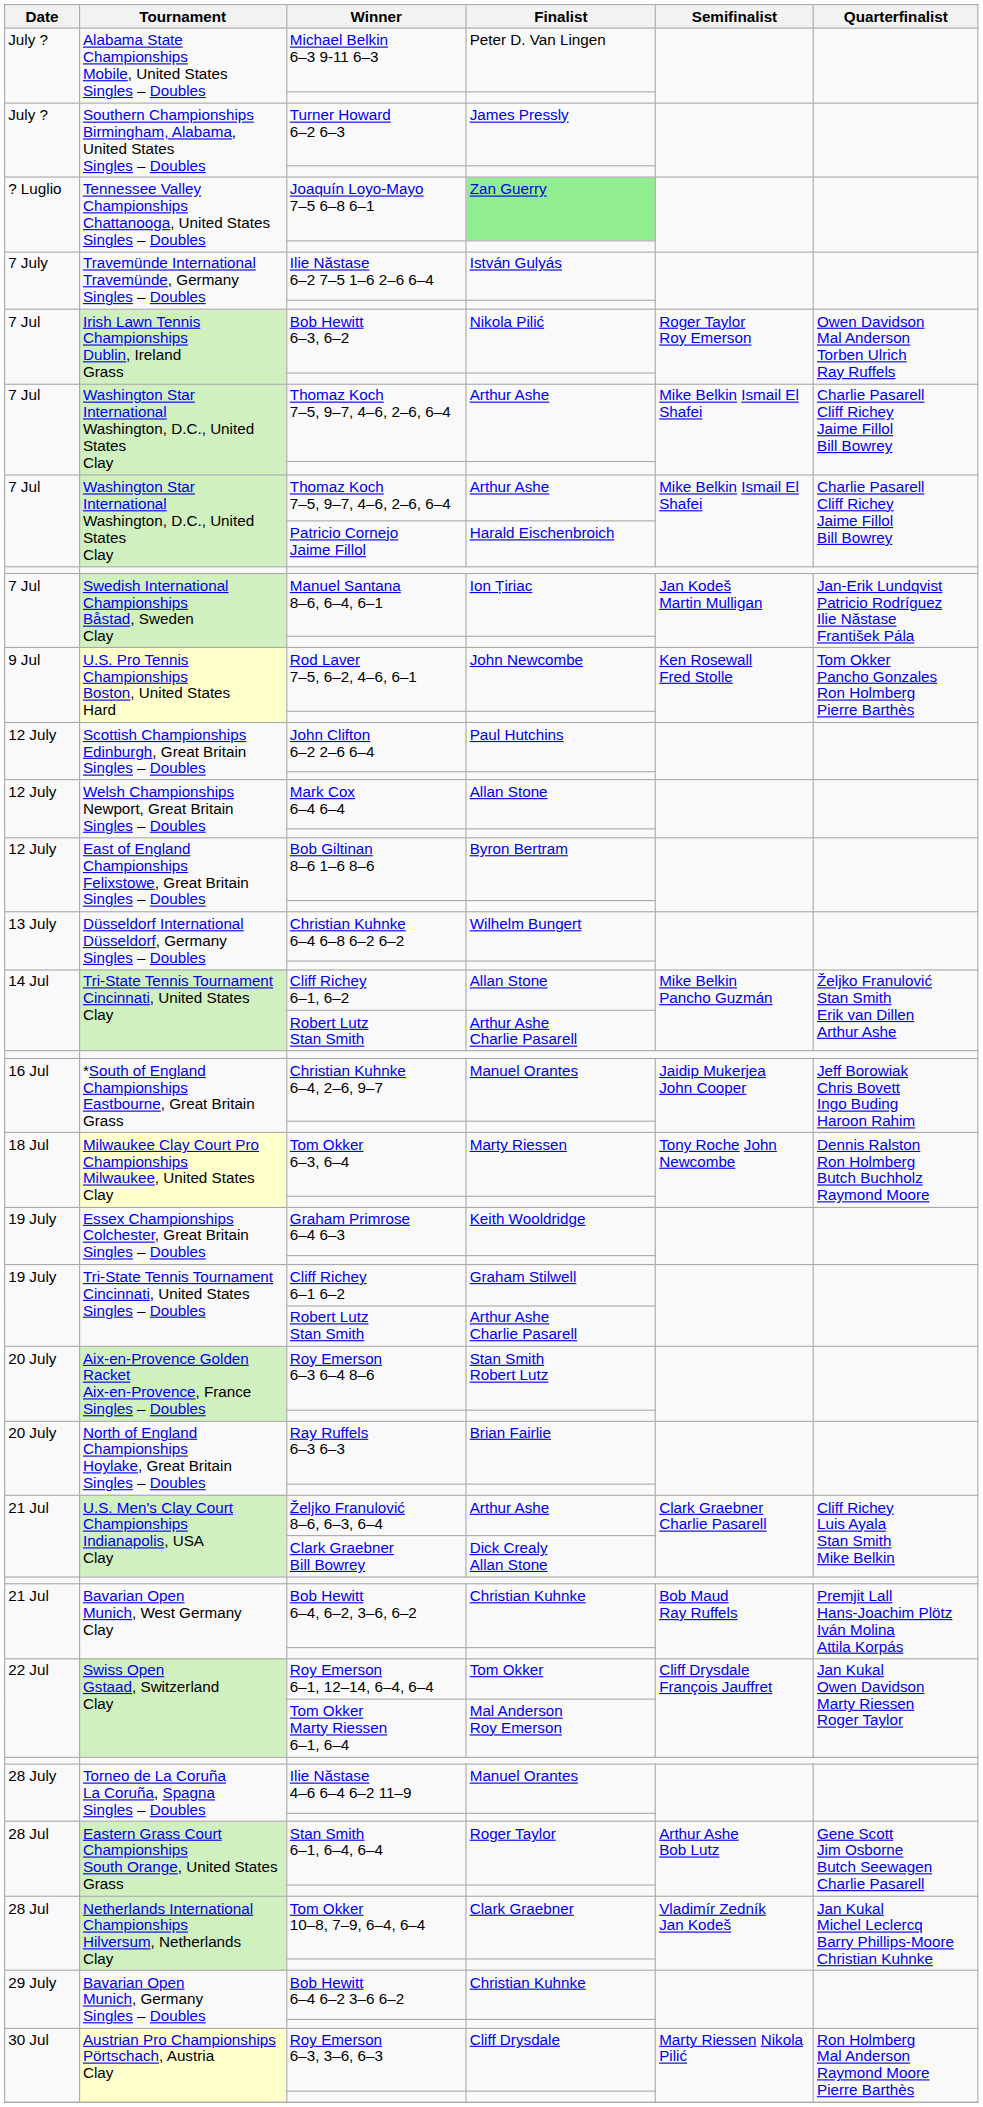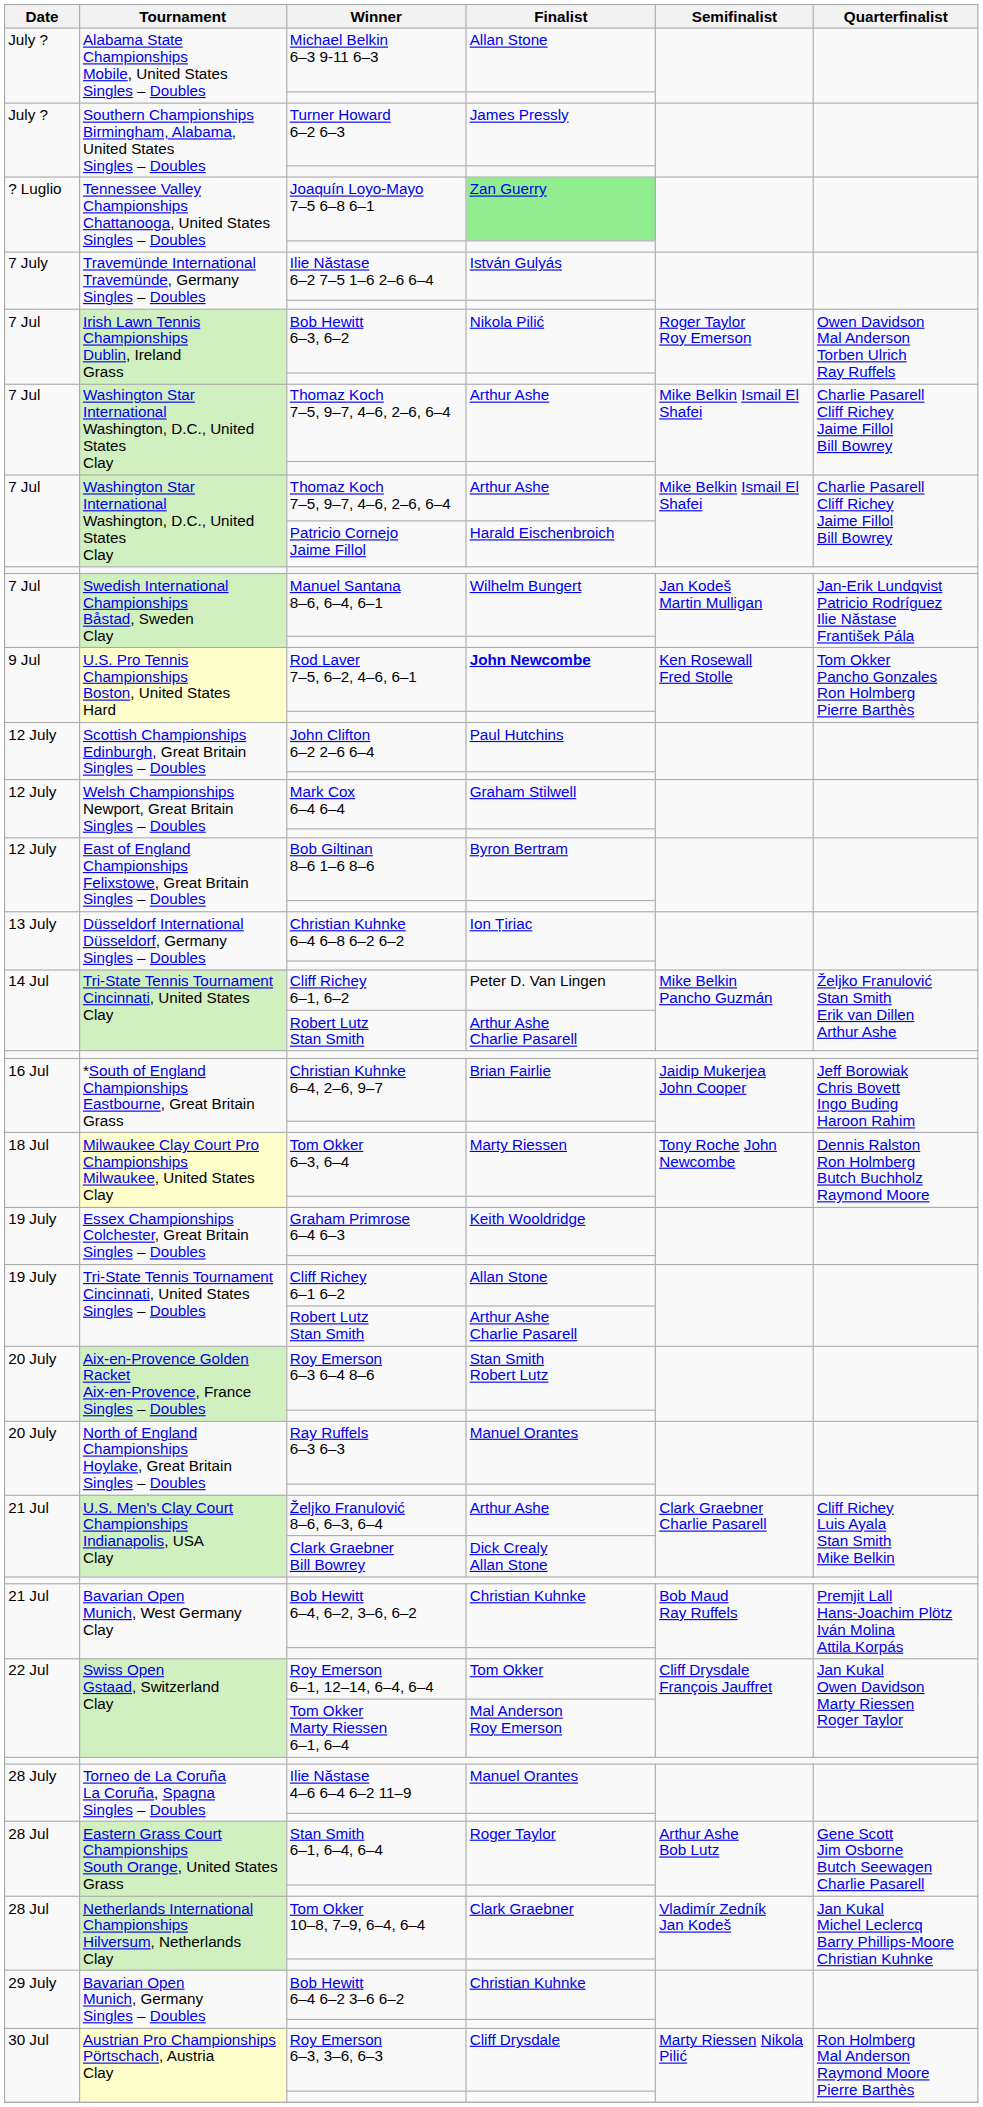 <table class="wikitable" style="font-size:85%;">
 <tr>
 <th width="75">Date</th>
 <th width="230">Tournament</th>
 <th width="210">Winner</th>
 <th width="210">Finalist</th>
 <th width="170">Semifinalist</th>
 <th width="170">Quarterfinalist</th>
 </tr>
 <tr valign=top>
 <td rowspan=2>July ?</td>
 <td rowspan=2><a href='#'>Alabama State Championships</a><br> <a href='#'>Mobile</a>, United States<br><a href='#'>Singles</a> – <a href='#'>Doubles</a></td>
 <td> <a href='#'>Michael Belkin</a><br>6–3 9-11 6–3</td>
-<td> Peter D. Van Lingen</td>
+<td> <a href='#'>Allan Stone</a></td>
 <td rowspan=2></td>
 <td rowspan=2></td>
 </tr>
 <tr valign=top>
 <td></td>
 <td></td>
 </tr>
 <tr valign=top>
 <td rowspan=2>July ?</td>
 <td rowspan=2><a href='#'>Southern Championships</a><br> <a href='#'>Birmingham, Alabama</a>, United States<br><a href='#'>Singles</a> – <a href='#'>Doubles</a></td>
 <td> <a href='#'>Turner Howard</a><br>6–2 6–3</td>
 <td> <a href='#'>James Pressly</a></td>
 <td rowspan="2"></td>
 <td rowspan=2></td>
 </tr>
 <tr valign=top>
 <td></td>
 <td></td>
 </tr>
 <tr valign=top>
 <td rowspan=2>? Luglio</td>
 <td rowspan=2><a href='#'>Tennessee Valley Championships</a><br> <a href='#'>Chattanooga</a>, United States<br><a href='#'>Singles</a> – <a href='#'>Doubles</a></td>
 <td> <a href='#'>Joaquín Loyo-Mayo</a><br>7–5 6–8 6–1</td>
 <td style="background: lightgreen;"> <a href='#'>Zan Guerry</a></td>
 <td rowspan=2></td>
 <td rowspan=2></td>
 </tr>
 <tr valign=top>
 <td></td>
 <td></td>
 </tr>
 <tr valign=top>
 <td rowspan=2>7 July</td>
 <td rowspan=2><a href='#'>Travemünde International</a><br> <a href='#'>Travemünde</a>, Germany<br><a href='#'>Singles</a> – <a href='#'>Doubles</a></td>
 <td> <a href='#'>Ilie Năstase</a><br>6–2 7–5 1–6 2–6 6–4</td>
 <td> <a href='#'>István Gulyás</a></td>
 <td rowspan=2></td>
 <td rowspan=2></td>
 </tr>
 <tr valign=top>
 <td></td>
 <td></td>
 </tr>
 <tr valign=top>
 <td rowspan=2>7 Jul</td>
 <td style="background:#d0f0c0;" rowspan=2><a href='#'>Irish Lawn Tennis Championships</a><br> <a href='#'>Dublin</a>, Ireland<br>Grass</td>
 <td> <a href='#'>Bob Hewitt</a><br>6–3, 6–2</td>
 <td> <a href='#'>Nikola Pilić</a></td>
 <td rowspan=2> <a href='#'>Roger Taylor</a> <br>  <a href='#'>Roy Emerson</a></td>
 <td rowspan=2> <a href='#'>Owen Davidson</a> <br>  <a href='#'>Mal Anderson</a> <br>  <a href='#'>Torben Ulrich</a> <br>  <a href='#'>Ray Ruffels</a></td>
 </tr>
 <tr valign=top>
 <td></td>
 <td></td>
 </tr>
 <tr valign=top>
 <td rowspan=2>7 Jul</td>
 <td style="background:#d0f0c0;" rowspan=2><a href='#'>Washington Star International</a><br> Washington, D.C., United States<br>Clay</td>
 <td> <a href='#'>Thomaz Koch</a> <br>7–5, 9–7, 4–6, 2–6, 6–4</td>
 <td> <a href='#'>Arthur Ashe</a></td>
 <td rowspan=2> <a href='#'>Mike Belkin</a>  <a href='#'>Ismail El Shafei</a></td>
 <td rowspan=2> <a href='#'>Charlie Pasarell</a> <br>  <a href='#'>Cliff Richey</a> <br>  <a href='#'>Jaime Fillol</a> <br>  <a href='#'>Bill Bowrey</a></td>
 </tr>
 <tr valign=top>
 <td></td>
 <td></td>
 </tr>
 <tr valign=top>
 <td rowspan=2>7 Jul</td>
 <td style="background:#d0f0c0;" rowspan=2><a href='#'>Washington Star International</a><br> Washington, D.C., United States<br>Clay</td>
 <td> <a href='#'>Thomaz Koch</a> <br>7–5, 9–7, 4–6, 2–6, 6–4</td>
 <td> <a href='#'>Arthur Ashe</a></td>
 <td rowspan=2> <a href='#'>Mike Belkin</a>  <a href='#'>Ismail El Shafei</a></td>
 <td rowspan=2> <a href='#'>Charlie Pasarell</a> <br>  <a href='#'>Cliff Richey</a> <br>  <a href='#'>Jaime Fillol</a> <br>  <a href='#'>Bill Bowrey</a></td>
 </tr>
 <tr valign=top>
 <td> <a href='#'>Patricio Cornejo</a> <br> <a href='#'>Jaime Fillol</a> <br></td>
 <td> <a href='#'>Harald Eischenbroich</a></td>
 </tr>
 <tr valign=top>
 <td></td>
 <td></td>
 </tr>
 <tr valign=top>
 <td rowspan=2>7 Jul</td>
 <td style="background:#d0f0c0;" rowspan=2><a href='#'>Swedish International Championships</a><br> <a href='#'>Båstad</a>, Sweden<br>Clay</td>
 <td> <a href='#'>Manuel Santana</a><br>8–6, 6–4, 6–1</td>
-<td> <a href='#'>Ion Țiriac</a></td>
+<td> <a href='#'>Wilhelm Bungert</a></td>
 <td rowspan=2> <a href='#'>Jan Kodeš</a><br>  <a href='#'>Martin Mulligan</a></td>
 <td rowspan=2> <a href='#'>Jan-Erik Lundqvist</a> <br>  <a href='#'>Patricio Rodríguez</a> <br>  <a href='#'>Ilie Năstase</a> <br>  <a href='#'>František Pála</a></td>
 </tr>
 <tr valign=top>
 <td></td>
 <td></td>
 </tr>
 <tr valign=top>
 <td rowspan=2>9 Jul</td>
 <td style="background:#ffc;" rowspan=2><a href='#'>U.S. Pro Tennis Championships</a> <br> <a href='#'>Boston</a>, United States<br>Hard</td>
 <td> <a href='#'>Rod Laver</a> <br>7–5, 6–2, 4–6, 6–1</td>
-<td> <a href='#'>John Newcombe</a></td>
+<td><strong> <a href='#'>John Newcombe</a></strong></td>
 <td rowspan=2> <a href='#'>Ken Rosewall</a> <br>  <a href='#'>Fred Stolle</a></td>
 <td rowspan=2> <a href='#'>Tom Okker</a> <br>  <a href='#'>Pancho Gonzales</a> <br>  <a href='#'>Ron Holmberg</a> <br>  <a href='#'>Pierre Barthès</a></td>
 </tr>
 <tr valign=top>
 <td></td>
 <td></td>
 </tr>
 <tr valign=top>
 <td rowspan=2>12 July</td>
 <td rowspan=2><a href='#'>Scottish Championships</a><br> <a href='#'>Edinburgh</a>, Great Britain<br><a href='#'>Singles</a> – <a href='#'>Doubles</a></td>
 <td> <a href='#'>John Clifton</a><br>6–2 2–6 6–4</td>
 <td> <a href='#'>Paul Hutchins</a></td>
 <td rowspan=2></td>
 <td rowspan=2></td>
 </tr>
 <tr valign=top>
 <td></td>
 <td></td>
 </tr>
 <tr valign=top>
 <td rowspan=2>12 July</td>
 <td rowspan=2><a href='#'>Welsh Championships</a><br> Newport, Great Britain<br><a href='#'>Singles</a> – <a href='#'>Doubles</a></td>
 <td> <a href='#'>Mark Cox</a><br>6–4 6–4</td>
-<td> <a href='#'>Allan Stone</a></td>
+<td> <a href='#'>Graham Stilwell</a></td>
 <td rowspan=2></td>
 <td rowspan=2></td>
 </tr>
 <tr valign=top>
 <td></td>
 <td></td>
 </tr>
 <tr valign=top>
 <td rowspan=2>12 July</td>
 <td rowspan=2><a href='#'>East of England Championships</a><br> <a href='#'>Felixstowe</a>, Great Britain<br><a href='#'>Singles</a> – <a href='#'>Doubles</a></td>
 <td> <a href='#'>Bob Giltinan</a><br>8–6 1–6 8–6</td>
 <td> <a href='#'>Byron Bertram</a></td>
 <td rowspan=2></td>
 <td rowspan=2></td>
 </tr>
 <tr valign=top>
 <td></td>
 <td></td>
 </tr>
 <tr valign=top>
 <td rowspan=2>13 July</td>
 <td rowspan=2><a href='#'>Düsseldorf International</a><br> <a href='#'>Düsseldorf</a>, Germany<br><a href='#'>Singles</a> – <a href='#'>Doubles</a></td>
 <td> <a href='#'>Christian Kuhnke</a><br>6–4 6–8 6–2 6–2</td>
-<td> <a href='#'>Wilhelm Bungert</a></td>
+<td> <a href='#'>Ion Țiriac</a></td>
 <td rowspan=2></td>
 <td rowspan=2></td>
 </tr>
 <tr valign=top>
 <td></td>
 <td></td>
 </tr>
 <tr valign=top>
 <td rowspan=2>14 Jul</td>
 <td style="background:#d0f0c0;" rowspan=2><a href='#'>Tri-State Tennis Tournament</a><br> <a href='#'>Cincinnati</a>, United States<br>Clay</td>
 <td> <a href='#'>Cliff Richey</a> <br>6–1, 6–2</td>
-<td> <a href='#'>Allan Stone</a></td>
+<td> Peter D. Van Lingen</td>
 <td rowspan=2> <a href='#'>Mike Belkin</a> <br>  <a href='#'>Pancho Guzmán</a></td>
 <td rowspan=2> <a href='#'>Željko Franulović</a> <br>  <a href='#'>Stan Smith</a> <br>  <a href='#'>Erik van Dillen</a> <br>  <a href='#'>Arthur Ashe</a></td>
 </tr>
 <tr valign=top>
 <td> <a href='#'>Robert Lutz</a> <br> <a href='#'>Stan Smith</a> <br></td>
 <td> <a href='#'>Arthur Ashe</a><br> <a href='#'>Charlie Pasarell</a></td>
 </tr>
 <tr valign=top>
 <td></td>
 <td></td>
 </tr>
 <tr valign=top>
 <td rowspan=2>16 Jul</td>
 <td rowspan=2>*<a href='#'>South of England Championships</a><br> <a href='#'>Eastbourne</a>, Great Britain<br>Grass</td>
 <td> <a href='#'>Christian Kuhnke</a> <br>6–4, 2–6, 9–7</td>
-<td> <a href='#'>Manuel Orantes</a></td>
+<td> <a href='#'>Brian Fairlie</a></td>
 <td rowspan=2> <a href='#'>Jaidip Mukerjea</a> <br>  <a href='#'>John Cooper</a></td>
 <td rowspan=2> <a href='#'>Jeff Borowiak</a> <br>  <a href='#'>Chris Bovett</a> <br>  <a href='#'>Ingo Buding</a> <br>  <a href='#'>Haroon Rahim</a></td>
 </tr>
 <tr valign=top>
 <td></td>
 <td></td>
 </tr>
 <tr valign=top>
 <td rowspan=2>18 Jul</td>
 <td style="background:#ffc;" rowspan=2><a href='#'>Milwaukee Clay Court Pro Championships</a><br> <a href='#'>Milwaukee</a>, United States<br>Clay</td>
 <td> <a href='#'>Tom Okker</a> <br>6–3, 6–4</td>
 <td> <a href='#'>Marty Riessen</a></td>
 <td rowspan=2> <a href='#'>Tony Roche</a>   <a href='#'>John Newcombe</a></td>
 <td rowspan=2> <a href='#'>Dennis Ralston</a> <br>  <a href='#'>Ron Holmberg</a> <br>  <a href='#'>Butch Buchholz</a> <br>  <a href='#'>Raymond Moore</a></td>
 </tr>
 <tr valign=top>
 <td></td>
 <td></td>
 </tr>
 <tr valign=top>
 <td rowspan=2>19 July</td>
 <td rowspan=2><a href='#'>Essex Championships</a><br> <a href='#'>Colchester</a>, Great Britain<br><a href='#'>Singles</a> – <a href='#'>Doubles</a></td>
 <td> <a href='#'>Graham Primrose</a><br>6–4 6–3</td>
 <td> <a href='#'>Keith Wooldridge</a></td>
 <td rowspan=2></td>
 <td rowspan=2></td>
 </tr>
 <tr valign=top>
 <td></td>
 <td></td>
 </tr>
 <tr valign=top>
 <td rowspan=2>19 July</td>
 <td rowspan="2"><a href='#'>Tri-State Tennis Tournament</a><br> <a href='#'>Cincinnati</a>, United States<br><a href='#'>Singles</a> – <a href='#'>Doubles</a></td>
 <td> <a href='#'>Cliff Richey</a><br>6–1 6–2</td>
-<td> <a href='#'>Graham Stilwell</a></td>
+<td> <a href='#'>Allan Stone</a></td>
 <td rowspan=2></td>
 <td rowspan=2></td>
 </tr>
 <tr valign=top>
 <td> <a href='#'>Robert Lutz</a><br> <a href='#'>Stan Smith</a><br></td>
 <td> <a href='#'>Arthur Ashe</a><br> <a href='#'>Charlie Pasarell</a></td>
 </tr>
 <tr valign=top>
 <td rowspan=2>20 July</td>
 <td style="background:#d0f0c0;" rowspan=2><a href='#'>Aix-en-Provence Golden Racket</a><br> <a href='#'>Aix-en-Provence</a>, France<br><a href='#'>Singles</a> – <a href='#'>Doubles</a></td>
 <td> <a href='#'>Roy Emerson</a><br>6–3 6–4 8–6</td>
 <td> <a href='#'>Stan Smith</a><br> <a href='#'>Robert Lutz</a></td>
 <td rowspan="2"></td>
 <td rowspan=2></td>
 </tr>
 <tr valign=top>
 <td></td>
 <td></td>
 </tr>
 <tr valign=top>
 <td rowspan=2>20 July</td>
 <td rowspan=2><a href='#'>North of England Championships</a><br> <a href='#'>Hoylake</a>, Great Britain<br><a href='#'>Singles</a> – <a href='#'>Doubles</a></td>
 <td> <a href='#'>Ray Ruffels</a><br>6–3 6–3</td>
-<td> <a href='#'>Brian Fairlie</a></td>
+<td> <a href='#'>Manuel Orantes</a></td>
 <td rowspan=2></td>
 <td rowspan=2></td>
 </tr>
 <tr valign=top>
 <td></td>
 <td></td>
 </tr>
 <tr valign=top>
 <td rowspan=2>21 Jul</td>
 <td style="background:#d0f0c0;" rowspan=2><a href='#'>U.S. Men's Clay Court Championships</a><br> <a href='#'>Indianapolis</a>, USA<br>Clay</td>
 <td> <a href='#'>Željko Franulović</a> <br>8–6, 6–3, 6–4</td>
 <td> <a href='#'>Arthur Ashe</a></td>
 <td rowspan=2> <a href='#'>Clark Graebner</a>  <a href='#'>Charlie Pasarell</a></td>
 <td rowspan=2> <a href='#'>Cliff Richey</a> <br>  <a href='#'>Luis Ayala</a> <br>  <a href='#'>Stan Smith</a> <br>  <a href='#'>Mike Belkin</a></td>
 </tr>
 <tr valign=top>
 <td> <a href='#'>Clark Graebner</a> <br> <a href='#'>Bill Bowrey</a> <br></td>
 <td> <a href='#'>Dick Crealy</a><br> <a href='#'>Allan Stone</a></td>
 </tr>
 <tr valign=top>
 <td></td>
 <td></td>
 </tr>
 <tr valign=top>
 <td rowspan=2>21 Jul</td>
 <td rowspan=2><a href='#'>Bavarian Open</a><br> <a href='#'>Munich</a>, West Germany<br>Clay</td>
 <td> <a href='#'>Bob Hewitt</a><br>6–4, 6–2, 3–6, 6–2</td>
 <td> <a href='#'>Christian Kuhnke</a></td>
 <td rowspan=2> <a href='#'>Bob Maud</a> <br>  <a href='#'>Ray Ruffels</a></td>
 <td rowspan=2> <a href='#'>Premjit Lall</a> <br>  <a href='#'>Hans-Joachim Plötz</a> <br>  <a href='#'>Iván Molina</a> <br>  <a href='#'>Attila Korpás</a></td>
 </tr>
 <tr valign=top>
 <td></td>
 <td></td>
 </tr>
 <tr valign=top>
 <td rowspan=2>22 Jul</td>
 <td style="background:#d0f0c0;" rowspan="2"><a href='#'>Swiss Open</a><br> <a href='#'>Gstaad</a>, Switzerland<br>Clay</td>
 <td> <a href='#'>Roy Emerson</a><br>6–1, 12–14, 6–4, 6–4</td>
 <td> <a href='#'>Tom Okker</a></td>
 <td rowspan=2> <a href='#'>Cliff Drysdale</a> <br>  <a href='#'>François Jauffret</a></td>
 <td rowspan=2> <a href='#'>Jan Kukal</a> <br>  <a href='#'>Owen Davidson</a> <br>  <a href='#'>Marty Riessen</a> <br>  <a href='#'>Roger Taylor</a></td>
 </tr>
 <tr valign=top>
 <td> <a href='#'>Tom Okker</a> <br>  <a href='#'>Marty Riessen</a> <br>6–1, 6–4</td>
 <td> <a href='#'>Mal Anderson</a> <br>  <a href='#'>Roy Emerson</a></td>
 </tr>
 <tr valign=top>
 <td></td>
 <td></td>
 </tr>
 <tr valign=top>
 <td rowspan=2>28 July</td>
 <td rowspan=2><a href='#'>Torneo de La Coruña</a><br>  <a href='#'>La Coruña</a>, <a href='#'>Spagna</a><br><a href='#'>Singles</a> – <a href='#'>Doubles</a></td>
 <td> <a href='#'>Ilie Năstase</a><br>4–6 6–4 6–2 11–9</td>
 <td> <a href='#'>Manuel Orantes</a></td>
 <td rowspan=2></td>
 <td rowspan=2></td>
 </tr>
 <tr valign=top>
 <td></td>
 <td></td>
 </tr>
 <tr valign=top>
 <td rowspan=2>28 Jul</td>
 <td style="background:#d0f0c0;" rowspan="2"><a href='#'>Eastern Grass Court Championships</a><br> <a href='#'>South Orange</a>, United States<br>Grass</td>
 <td> <a href='#'>Stan Smith</a> <br>6–1, 6–4, 6–4</td>
 <td> <a href='#'>Roger Taylor</a></td>
 <td rowspan=2> <a href='#'>Arthur Ashe</a> <br>  <a href='#'>Bob Lutz</a></td>
 <td rowspan=2> <a href='#'>Gene Scott</a> <br>  <a href='#'>Jim Osborne</a> <br>  <a href='#'>Butch Seewagen</a> <br>  <a href='#'>Charlie Pasarell</a></td>
 </tr>
 <tr valign=top>
 <td></td>
 <td></td>
 </tr>
 <tr valign=top>
 <td rowspan=2>28 Jul</td>
 <td style="background:#d0f0c0;" rowspan=2><a href='#'>Netherlands International Championships</a><br><a href='#'>Hilversum</a>, Netherlands<br>Clay</td>
 <td> <a href='#'>Tom Okker</a> <br>10–8, 7–9, 6–4, 6–4</td>
 <td> <a href='#'>Clark Graebner</a></td>
 <td rowspan=2> <a href='#'>Vladimír Zedník</a> <br>  <a href='#'>Jan Kodeš</a></td>
 <td rowspan=2> <a href='#'>Jan Kukal</a> <br>  <a href='#'>Michel Leclercq</a> <br>  <a href='#'>Barry Phillips-Moore</a> <br>  <a href='#'>Christian Kuhnke</a></td>
 </tr>
 <tr valign=top>
 <td></td>
 <td></td>
 </tr>
 <tr valign=top>
 <td rowspan=2>29 July</td>
 <td rowspan=2><a href='#'>Bavarian Open</a><br>  <a href='#'>Munich</a>, Germany<br><a href='#'>Singles</a> – <a href='#'>Doubles</a></td>
 <td> <a href='#'>Bob Hewitt</a><br>6–4 6–2 3–6 6–2</td>
 <td> <a href='#'>Christian Kuhnke</a></td>
 <td rowspan=2></td>
 <td rowspan=2></td>
 </tr>
 <tr valign=top>
 <td></td>
 <td></td>
 </tr>
 <tr valign=top>
 <td rowspan=2>30 Jul</td>
 <td style="background:#ffc;" rowspan=2><a href='#'>Austrian Pro Championships</a><br><a href='#'>Pörtschach</a>, Austria<br>Clay</td>
 <td> <a href='#'>Roy Emerson</a> <br>6–3, 3–6, 6–3</td>
 <td> <a href='#'>Cliff Drysdale</a></td>
 <td rowspan=2> <a href='#'>Marty Riessen</a>   <a href='#'>Nikola Pilić</a></td>
 <td rowspan=2> <a href='#'>Ron Holmberg</a> <br>  <a href='#'>Mal Anderson</a> <br>  <a href='#'>Raymond Moore</a> <br>  <a href='#'>Pierre Barthès</a></td>
 </tr>
 <tr valign=top>
 <td></td>
 <td></td>
 </tr>
 <tr valign=top>
 </tr>
 </table>
